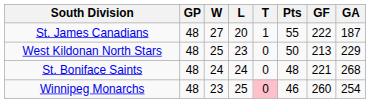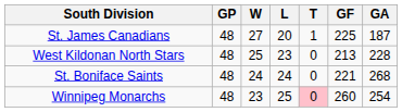 <table class="wikitable" style="text-align:center">
 <tr>
 <th width="45%">South Division</th>
 <th width="6.25%">GP</th>
 <th width="6.25%">W</th>
 <th width="6.25%">L</th>
 <th width="6.25%">T</th>
-<th width="7.5%">Pts</th>
 <th width="7.5%">GF</th>
 <th width="7.5%">GA</th>
 </tr>
 <tr>
 <td><a href='#'>St. James Canadians</a></td>
 <td>48</td>
 <td>27</td>
 <td>20</td>
 <td>1</td>
-<td>55</td>
-<td>222</td>
+<td>225</td>
 <td>187</td>
 </tr>
 <tr>
 <td><a href='#'>West Kildonan North Stars</a></td>
 <td>48</td>
 <td>25</td>
 <td>23</td>
 <td>0</td>
-<td>50</td>
 <td>213</td>
-<td>229</td>
+<td>228</td>
 </tr>
 <tr>
 <td><a href='#'>St. Boniface Saints</a></td>
 <td>48</td>
 <td>24</td>
 <td>24</td>
 <td>0</td>
-<td>48</td>
 <td>221</td>
 <td>268</td>
 </tr>
 <tr>
 <td><a href='#'>Winnipeg Monarchs</a></td>
 <td>48</td>
 <td>23</td>
 <td>25</td>
 <td style="background: pink;">0</td>
-<td>46</td>
 <td>260</td>
 <td>254</td>
 </tr>
 </table>
